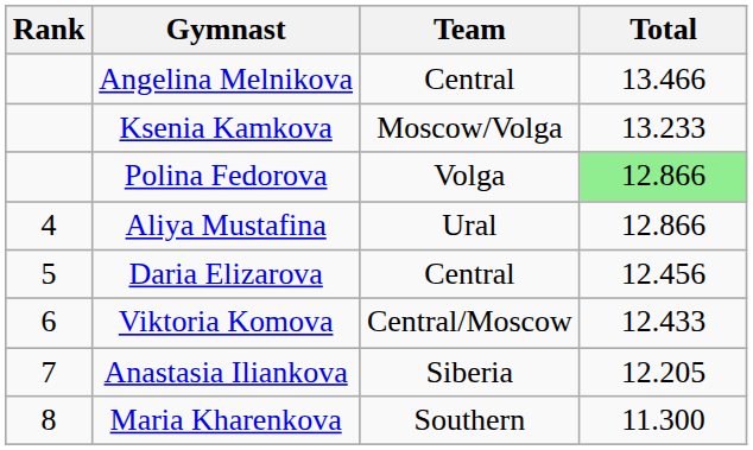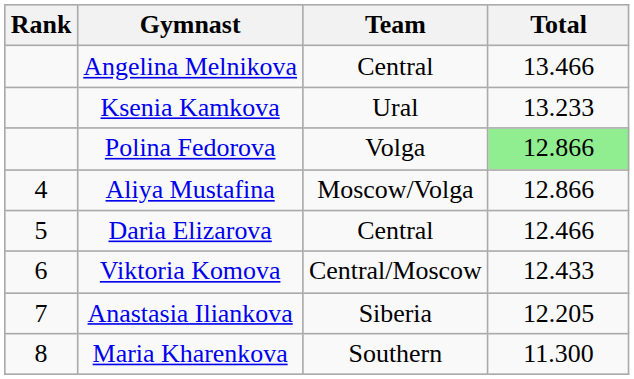 <table class="wikitable" style="text-align:center">
 <tr>
 <th>Rank</th>
 <th>Gymnast</th>
 <th>Team</th>
 <th style="width:5em">Total</th>
 </tr>
 <tr>
 <td></td>
 <td><a href='#'>Angelina Melnikova</a></td>
 <td>Central</td>
 <td>13.466</td>
 </tr>
 <tr>
 <td></td>
 <td><a href='#'>Ksenia Kamkova</a></td>
-<td>Moscow/Volga</td>
+<td>Ural</td>
 <td>13.233</td>
 </tr>
 <tr>
 <td></td>
 <td><a href='#'>Polina Fedorova</a></td>
 <td>Volga</td>
 <td style="background: lightgreen;">12.866</td>
 </tr>
 <tr>
 <td>4</td>
 <td><a href='#'>Aliya Mustafina</a></td>
-<td>Ural</td>
+<td>Moscow/Volga</td>
 <td>12.866</td>
 </tr>
 <tr>
 <td>5</td>
 <td><a href='#'>Daria Elizarova</a></td>
 <td>Central</td>
-<td>12.456</td>
+<td>12.466</td>
 </tr>
 <tr>
 <td>6</td>
 <td><a href='#'>Viktoria Komova</a></td>
 <td>Central/Moscow</td>
 <td>12.433</td>
 </tr>
 <tr>
 <td>7</td>
 <td><a href='#'>Anastasia Iliankova</a></td>
 <td>Siberia</td>
 <td>12.205</td>
 </tr>
 <tr>
 <td>8</td>
 <td><a href='#'>Maria Kharenkova</a></td>
 <td>Southern</td>
 <td>11.300</td>
 </tr>
 </table>
